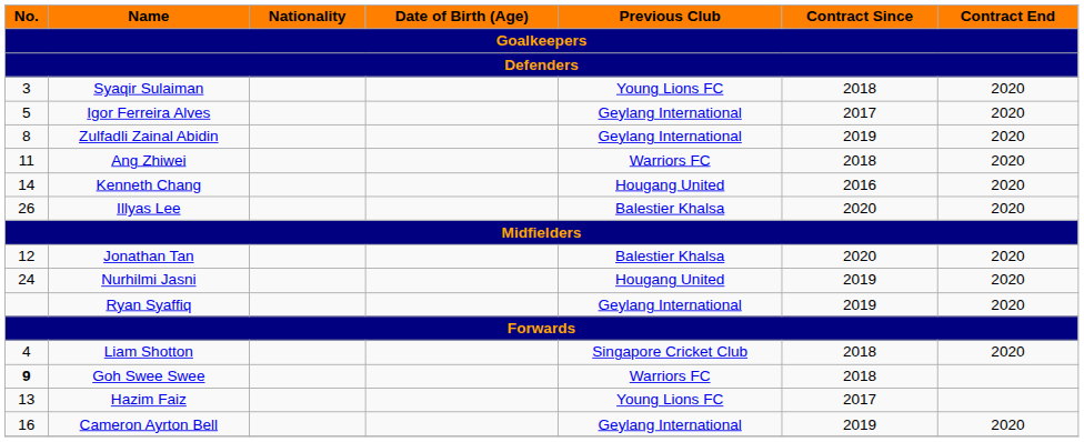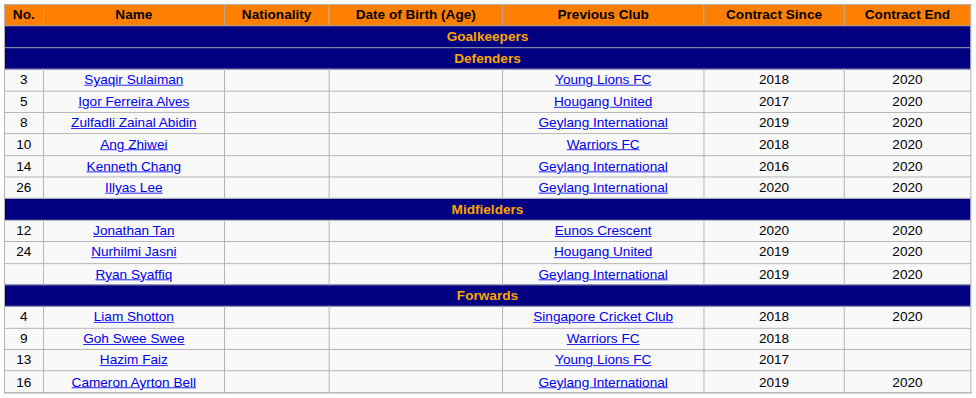 <table class="wikitable" style="text-align:center; font-size:100%; width:90%;">
 <tr>
 <th style="background:#FF8000; color:black; text-align:center;">No.</th>
 <th style="background:#FF8000; color:black; text-align:center;">Name</th>
 <th style="background:#FF8000; color:black; text-align:center;">Nationality</th>
 <th style="background:#FF8000; color:black; text-align:center;">Date of Birth (Age)</th>
 <th style="background:#FF8000; color:black; text-align:center;">Previous Club</th>
 <th style="background:#FF8000; color:black; text-align:center;">Contract Since</th>
 <th style="background:#FF8000; color:black; text-align:center;">Contract End</th>
 </tr>
 <tr>
 <th colspan="8" style="background:navy; color:orange; text-align:center;">Goalkeepers</th>
 </tr>
 <tr>
 <th colspan="8" style="background:navy; color:orange; text-align:center">Defenders</th>
 </tr>
 <tr>
 <td>3</td>
 <td><a href='#'>Syaqir Sulaiman</a></td>
 <td></td>
 <td></td>
 <td> <a href='#'>Young Lions FC</a></td>
 <td>2018</td>
 <td>2020</td>
 </tr>
 <tr>
 <td>5</td>
 <td><a href='#'>Igor Ferreira Alves</a></td>
 <td></td>
 <td></td>
-<td> <a href='#'>Geylang International</a></td>
+<td> <a href='#'>Hougang United</a></td>
 <td>2017</td>
 <td>2020</td>
 </tr>
 <tr>
 <td>8</td>
 <td><a href='#'>Zulfadli Zainal Abidin</a></td>
 <td></td>
 <td></td>
 <td> <a href='#'>Geylang International</a></td>
 <td>2019</td>
 <td>2020</td>
 </tr>
 <tr>
-<td>11</td>
+<td>10</td>
 <td><a href='#'>Ang Zhiwei</a></td>
 <td></td>
 <td></td>
 <td> <a href='#'>Warriors FC</a></td>
 <td>2018</td>
 <td>2020</td>
 </tr>
 <tr>
 <td>14</td>
 <td><a href='#'>Kenneth Chang</a></td>
 <td></td>
 <td></td>
-<td> <a href='#'>Hougang United</a></td>
+<td> <a href='#'>Geylang International</a></td>
 <td>2016</td>
 <td>2020</td>
 </tr>
 <tr>
 <td>26</td>
 <td><a href='#'>Illyas Lee</a></td>
 <td></td>
 <td></td>
-<td> <a href='#'>Balestier Khalsa</a></td>
+<td> <a href='#'>Geylang International</a></td>
 <td>2020</td>
 <td>2020</td>
 </tr>
 <tr>
 <th colspan="8" style="background:navy; color:orange; text-align:center">Midfielders</th>
 </tr>
 <tr>
 <td>12</td>
 <td><a href='#'>Jonathan Tan</a></td>
 <td></td>
 <td></td>
-<td> <a href='#'>Balestier Khalsa</a></td>
+<td> <a href='#'>Eunos Crescent</a></td>
 <td>2020</td>
 <td>2020</td>
 </tr>
 <tr>
 <td>24</td>
 <td><a href='#'>Nurhilmi Jasni</a></td>
 <td></td>
 <td></td>
 <td> <a href='#'>Hougang United</a></td>
 <td>2019</td>
 <td>2020</td>
 </tr>
 <tr>
 <td></td>
 <td><a href='#'>Ryan Syaffiq</a></td>
 <td></td>
 <td></td>
 <td> <a href='#'>Geylang International</a></td>
 <td>2019</td>
 <td>2020</td>
 </tr>
 <tr>
 <th colspan="8" style="background:navy; color:orange; text-align:center">Forwards</th>
 </tr>
 <tr>
 <td>4</td>
 <td><a href='#'>Liam Shotton</a></td>
 <td></td>
 <td></td>
 <td> <a href='#'>Singapore Cricket Club</a></td>
 <td>2018</td>
 <td>2020</td>
 </tr>
 <tr>
-<td><strong>9</strong></td>
+<td>9</td>
 <td><a href='#'>Goh Swee Swee</a></td>
 <td></td>
 <td></td>
 <td> <a href='#'>Warriors FC</a></td>
 <td>2018</td>
 <td></td>
 </tr>
 <tr>
 <td>13</td>
 <td><a href='#'>Hazim Faiz</a></td>
 <td></td>
 <td></td>
 <td> <a href='#'>Young Lions FC</a></td>
 <td>2017</td>
 <td></td>
 </tr>
 <tr>
 <td>16</td>
 <td><a href='#'>Cameron Ayrton Bell</a></td>
 <td></td>
 <td></td>
 <td> <a href='#'>Geylang International</a></td>
 <td>2019</td>
 <td>2020</td>
 </tr>
 <tr>
 </tr>
 </table>
